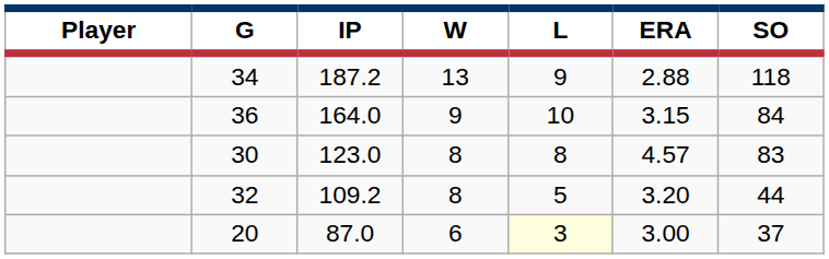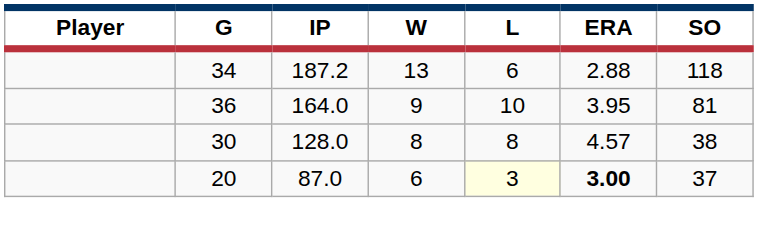 <table class="wikitable sortable">
 <tr>
 <th style="background:#FFFFFF; border-top:#023465 5px solid; border-bottom:#ba313c 5px solid;" width="16%">Player</th>
 <th style="background:#FFFFFF; border-top:#023465 5px solid; border-bottom:#ba313c 5px solid;" width="9%">G</th>
 <th style="background:#FFFFFF; border-top:#023465 5px solid; border-bottom:#ba313c 5px solid;" width="9%">IP</th>
 <th style="background:#FFFFFF; border-top:#023465 5px solid; border-bottom:#ba313c 5px solid;" width="9%">W</th>
 <th style="background:#FFFFFF; border-top:#023465 5px solid; border-bottom:#ba313c 5px solid;" width="9%">L</th>
 <th style="background:#FFFFFF; border-top:#023465 5px solid; border-bottom:#ba313c 5px solid;" width="9%">ERA</th>
 <th style="background:#FFFFFF; border-top:#023465 5px solid; border-bottom:#ba313c 5px solid;" width="9%">SO</th>
 </tr>
 <tr align="center">
 <td></td>
 <td>34</td>
 <td>187.2</td>
 <td>13</td>
-<td>9</td>
+<td>6</td>
 <td>2.88</td>
 <td>118</td>
 </tr>
 <tr align="center">
 <td></td>
 <td>36</td>
 <td>164.0</td>
 <td>9</td>
 <td>10</td>
-<td>3.15</td>
-<td>84</td>
+<td>3.95</td>
+<td>81</td>
 </tr>
 <tr align="center">
 <td></td>
 <td>30</td>
-<td>123.0</td>
+<td>128.0</td>
 <td>8</td>
 <td>8</td>
 <td>4.57</td>
-<td>83</td>
-</tr>
-<tr align="center">
-<td></td>
-<td>32</td>
-<td>109.2</td>
-<td>8</td>
-<td>5</td>
-<td>3.20</td>
-<td>44</td>
+<td>38</td>
 </tr>
 <tr align="center">
 <td></td>
 <td>20</td>
 <td>87.0</td>
 <td>6</td>
 <td style="background: lightyellow;">3</td>
-<td>3.00</td>
+<td><strong>3.00</strong></td>
 <td>37</td>
 </tr>
 </table>
